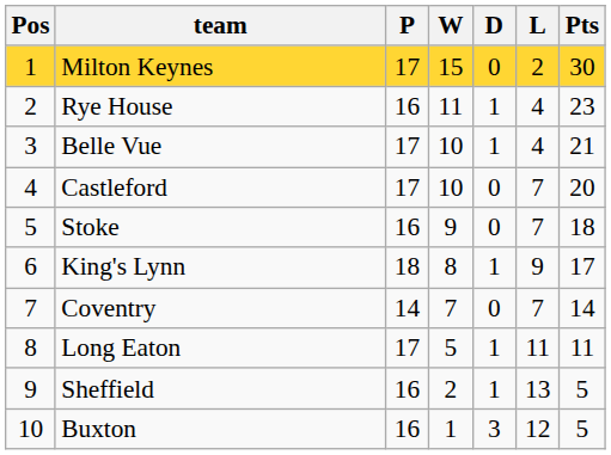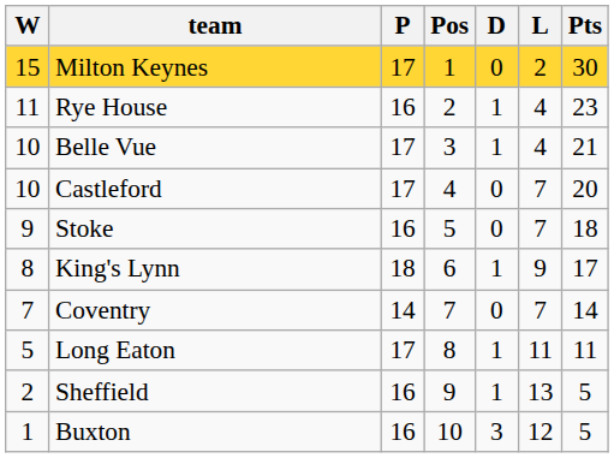 <table class="wikitable" style="font-size: 100%">
 <tr>
-<th width=20>Pos</th>
+<th width=20>W</th>
 <th width=200>team</th>
 <th width=20>P</th>
-<th width=20>W</th>
+<th width=20>Pos</th>
 <th width=20>D</th>
 <th width=20>L</th>
 <th width=20>Pts</th>
 </tr>
 <tr align=center style="background: #FFD633;">
-<td>1</td>
+<td>15</td>
 <td align="left">Milton Keynes</td>
 <td>17</td>
-<td>15</td>
+<td>1</td>
 <td>0</td>
 <td>2</td>
 <td>30</td>
 </tr>
 <tr align=center>
-<td>2</td>
+<td>11</td>
 <td align="left">Rye House</td>
 <td>16</td>
-<td>11</td>
+<td>2</td>
 <td>1</td>
 <td>4</td>
 <td>23</td>
 </tr>
 <tr align=center>
-<td>3</td>
+<td>10</td>
 <td align="left">Belle Vue</td>
 <td>17</td>
-<td>10</td>
+<td>3</td>
 <td>1</td>
 <td>4</td>
 <td>21</td>
 </tr>
 <tr align=center>
-<td>4</td>
+<td>10</td>
 <td align="left">Castleford</td>
 <td>17</td>
-<td>10</td>
+<td>4</td>
 <td>0</td>
 <td>7</td>
 <td>20</td>
 </tr>
 <tr align=center>
-<td>5</td>
+<td>9</td>
 <td align="left">Stoke</td>
 <td>16</td>
-<td>9</td>
+<td>5</td>
 <td>0</td>
 <td>7</td>
 <td>18</td>
 </tr>
 <tr align=center>
-<td>6</td>
+<td>8</td>
 <td align="left">King's Lynn</td>
 <td>18</td>
-<td>8</td>
+<td>6</td>
 <td>1</td>
 <td>9</td>
 <td>17</td>
 </tr>
 <tr align=center>
 <td>7</td>
 <td align="left">Coventry</td>
 <td>14</td>
 <td>7</td>
 <td>0</td>
 <td>7</td>
 <td>14</td>
 </tr>
 <tr align=center>
-<td>8</td>
+<td>5</td>
 <td align="left">Long Eaton</td>
 <td>17</td>
-<td>5</td>
+<td>8</td>
 <td>1</td>
 <td>11</td>
 <td>11</td>
 </tr>
 <tr align=center>
-<td>9</td>
+<td>2</td>
 <td align="left">Sheffield</td>
 <td>16</td>
-<td>2</td>
+<td>9</td>
 <td>1</td>
 <td>13</td>
 <td>5</td>
 </tr>
 <tr align=center>
-<td>10</td>
+<td>1</td>
 <td align="left">Buxton</td>
 <td>16</td>
-<td>1</td>
+<td>10</td>
 <td>3</td>
 <td>12</td>
 <td>5</td>
 </tr>
 </table>
